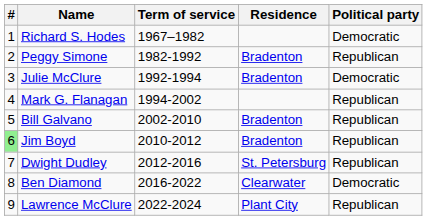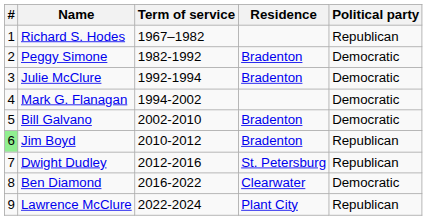 <table class="wikitable sortable">
 <tr>
 <th>#</th>
 <th>Name</th>
 <th>Term of service</th>
 <th>Residence</th>
 <th>Political party</th>
 </tr>
 <tr>
 <td>1</td>
 <td><a href='#'>Richard S. Hodes</a></td>
 <td>1967–1982</td>
 <td></td>
-<td>Democratic</td>
+<td>Republican</td>
 </tr>
 <tr>
 <td>2</td>
 <td><a href='#'>Peggy Simone</a></td>
 <td>1982-1992</td>
 <td><a href='#'>Bradenton</a></td>
-<td>Republican</td>
+<td>Democratic</td>
 </tr>
 <tr>
 <td>3</td>
 <td><a href='#'>Julie McClure</a></td>
 <td>1992-1994</td>
 <td><a href='#'>Bradenton</a></td>
 <td>Democratic</td>
 </tr>
 <tr>
 <td>4</td>
 <td><a href='#'>Mark G. Flanagan</a></td>
 <td>1994-2002</td>
 <td></td>
-<td>Republican</td>
+<td>Democratic</td>
 </tr>
 <tr>
 <td>5</td>
 <td><a href='#'>Bill Galvano</a></td>
 <td>2002-2010</td>
 <td><a href='#'>Bradenton</a></td>
-<td>Republican</td>
+<td>Democratic</td>
 </tr>
 <tr>
 <td style="background: lightgreen;">6</td>
 <td><a href='#'>Jim Boyd</a></td>
 <td>2010-2012</td>
 <td><a href='#'>Bradenton</a></td>
 <td>Republican</td>
 </tr>
 <tr>
 <td>7</td>
 <td><a href='#'>Dwight Dudley</a></td>
 <td>2012-2016</td>
 <td><a href='#'>St. Petersburg</a></td>
 <td>Republican</td>
 </tr>
 <tr>
 <td>8</td>
 <td><a href='#'>Ben Diamond</a></td>
 <td>2016-2022</td>
 <td><a href='#'>Clearwater</a></td>
 <td>Democratic</td>
 </tr>
 <tr>
 <td>9</td>
 <td><a href='#'>Lawrence McClure</a></td>
 <td>2022-2024</td>
 <td><a href='#'>Plant City</a></td>
 <td>Republican</td>
 </tr>
 </table>
